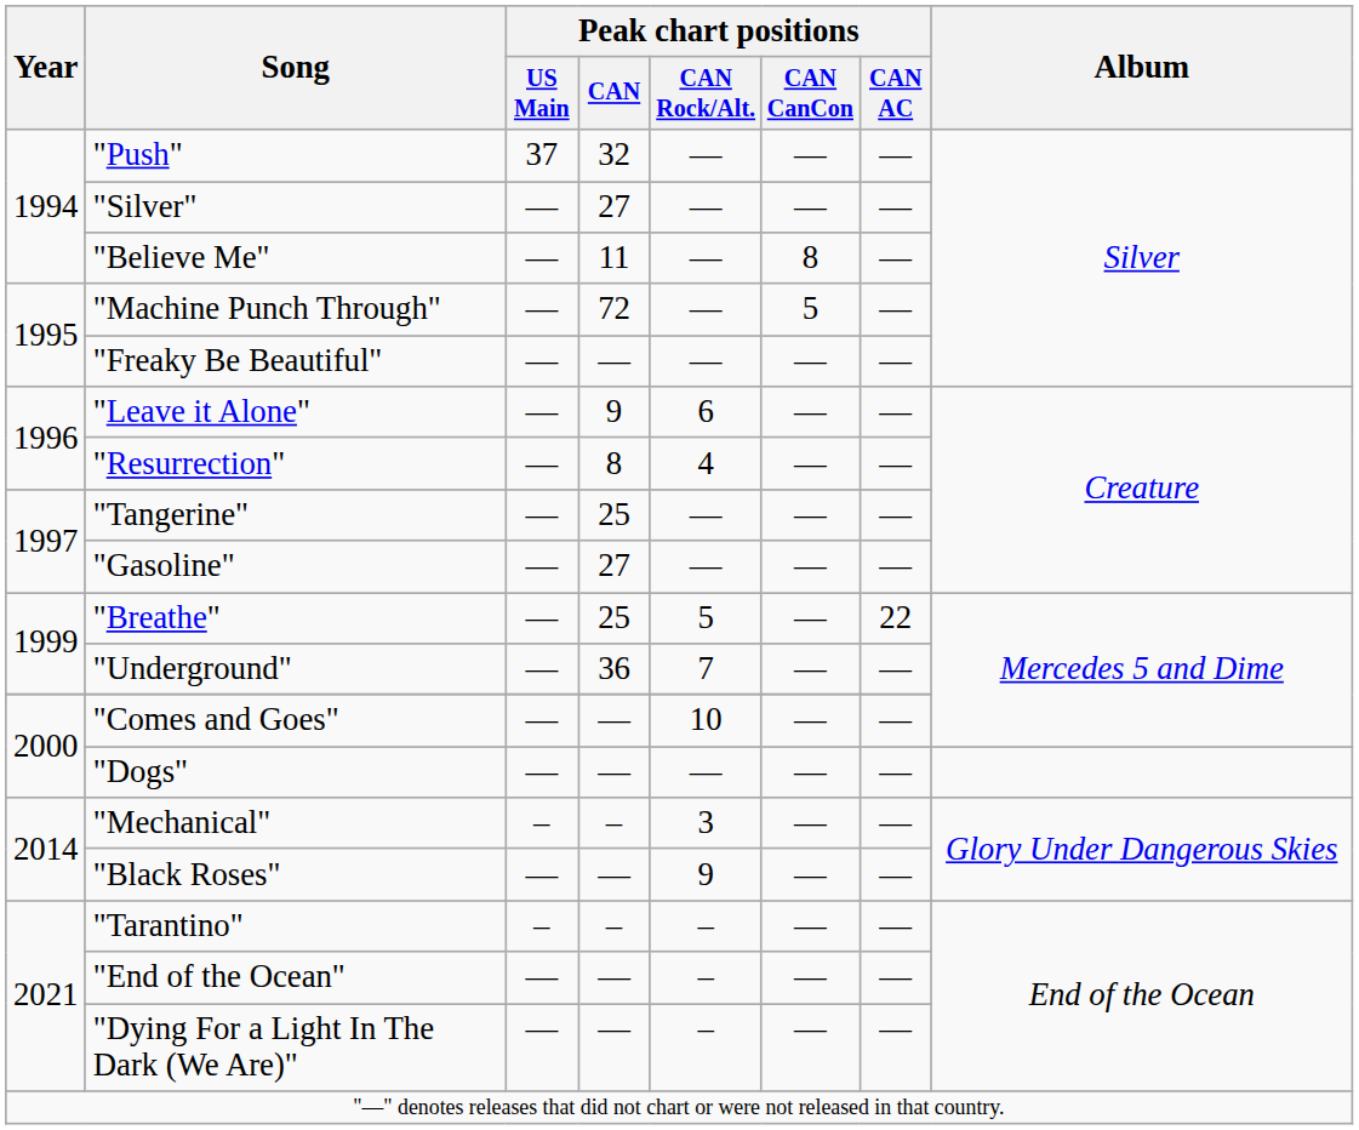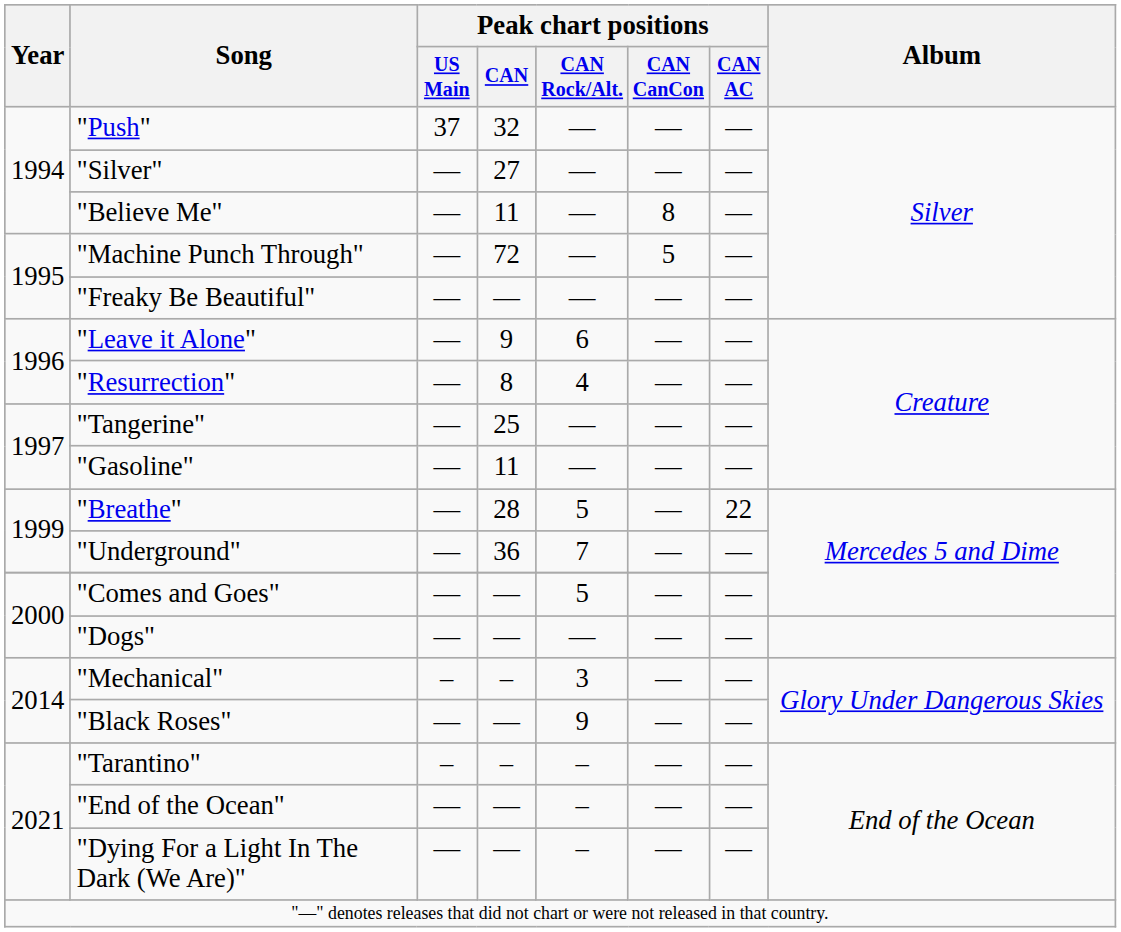 <table class="wikitable">
 <tr>
 <th rowspan="2">Year</th>
 <th rowspan="2" style="width:200px;">Song</th>
 <th colspan="5">Peak chart positions</th>
 <th rowspan="2" style="width:200px;">Album</th>
 </tr>
 <tr>
 <th style="width:2.5em;font-size:75%"><a href='#'>US Main</a><br></th>
 <th style="width:2.5em;font-size:75%"><a href='#'>CAN</a><br></th>
 <th style="width:2.5em;font-size:75%"><a href='#'>CAN Rock/Alt.</a><br></th>
 <th style="width:2.5em;font-size:75%"><a href='#'>CAN CanCon</a><br></th>
 <th style="width:2.5em;font-size:75%"><a href='#'>CAN AC</a><br></th>
 </tr>
 <tr>
 <td rowspan="3">1994</td>
 <td style="text-align:left; vertical-align:top;">"<a href='#'>Push</a>"</td>
 <td style="text-align:center; vertical-align:top;">37</td>
 <td style="text-align:center; vertical-align:top;">32</td>
 <td style="text-align:center; vertical-align:top;">—</td>
 <td style="text-align:center; vertical-align:top;">—</td>
 <td style="text-align:center; vertical-align:top;">—</td>
 <td rowspan="5" style="text-align:center;"><em><a href='#'>Silver</a></em></td>
 </tr>
 <tr>
 <td style="text-align:left; vertical-align:top;">"Silver"</td>
 <td style="text-align:center; vertical-align:top;">—</td>
 <td style="text-align:center; vertical-align:top;">27</td>
 <td style="text-align:center; vertical-align:top;">—</td>
 <td style="text-align:center; vertical-align:top;">—</td>
 <td style="text-align:center; vertical-align:top;">—</td>
 </tr>
 <tr>
 <td style="text-align:left; vertical-align:top;">"Believe Me"</td>
 <td style="text-align:center; vertical-align:top;">—</td>
 <td style="text-align:center; vertical-align:top;">11</td>
 <td style="text-align:center; vertical-align:top;">—</td>
 <td style="text-align:center; vertical-align:top;">8</td>
 <td style="text-align:center; vertical-align:top;">—</td>
 </tr>
 <tr>
 <td rowspan="2">1995</td>
 <td style="text-align:left; ">"Machine Punch Through"</td>
 <td style="text-align:center; ">—</td>
 <td style="text-align:center; ">72</td>
 <td style="text-align:center; ">—</td>
 <td style="text-align:center; ">5</td>
 <td style="text-align:center; ">—</td>
 </tr>
 <tr style="vertical-align:top;">
 <td style="text-align:left; ">"Freaky Be Beautiful"</td>
 <td style="text-align:center; ">—</td>
 <td style="text-align:center; ">—</td>
 <td style="text-align:center; ">—</td>
 <td style="text-align:center; ">—</td>
 <td style="text-align:center; ">—</td>
 </tr>
 <tr>
 <td rowspan="2">1996</td>
 <td style="text-align:left; vertical-align:top;">"<a href='#'>Leave it Alone</a>"</td>
 <td style="text-align:center; vertical-align:top;">—</td>
 <td style="text-align:center; vertical-align:top;">9</td>
 <td style="text-align:center; vertical-align:top;">6</td>
 <td style="text-align:center; vertical-align:top;">—</td>
 <td style="text-align:center; vertical-align:top;">—</td>
 <td rowspan="4" style="text-align:center;"><em><a href='#'>Creature</a></em></td>
 </tr>
 <tr>
 <td style="text-align:left; vertical-align:top;">"<a href='#'>Resurrection</a>"</td>
 <td style="text-align:center; vertical-align:top;">—</td>
 <td style="text-align:center; vertical-align:top;">8</td>
 <td style="text-align:center; vertical-align:top;">4</td>
 <td style="text-align:center; vertical-align:top;">—</td>
 <td style="text-align:center; vertical-align:top;">—</td>
 </tr>
 <tr>
 <td rowspan="2">1997</td>
 <td style="text-align:left; vertical-align:top;">"Tangerine"</td>
 <td style="text-align:center; vertical-align:top;">—</td>
 <td style="text-align:center; vertical-align:top;">25</td>
 <td style="text-align:center; vertical-align:top;">—</td>
 <td style="text-align:center; vertical-align:top;">—</td>
 <td style="text-align:center; vertical-align:top;">—</td>
 </tr>
 <tr>
 <td style="text-align:left; vertical-align:top;">"Gasoline"</td>
 <td style="text-align:center; vertical-align:top;">—</td>
-<td style="text-align:center; vertical-align:top;">27</td>
+<td style="text-align:center; vertical-align:top;">11</td>
 <td style="text-align:center; vertical-align:top;">—</td>
 <td style="text-align:center; vertical-align:top;">—</td>
 <td style="text-align:center; vertical-align:top;">—</td>
 </tr>
 <tr>
 <td rowspan="2">1999</td>
 <td style="text-align:left; vertical-align:top;">"<a href='#'>Breathe</a>"</td>
 <td style="text-align:center; vertical-align:top;">—</td>
-<td style="text-align:center; vertical-align:top;">25</td>
+<td style="text-align:center; vertical-align:top;">28</td>
 <td style="text-align:center; vertical-align:top;">5</td>
 <td style="text-align:center; vertical-align:top;">—</td>
 <td style="text-align:center; vertical-align:top;">22</td>
 <td rowspan="4" style="text-align:center;"><em><a href='#'>Mercedes 5 and Dime</a></em></td>
 </tr>
 <tr style="vertical-align:top;">
 <td style="text-align:left; ">"Underground"</td>
 <td style="text-align:center; ">—</td>
 <td style="text-align:center; ">36</td>
 <td style="text-align:center; ">7</td>
 <td style="text-align:center; ">—</td>
 <td style="text-align:center; ">—</td>
 </tr>
 <tr style="vertical-align:top;">
 </tr>
 <tr>
 <td rowspan="2">2000</td>
 <td style="text-align:left; ">"Comes and Goes"</td>
 <td style="text-align:center; ">—</td>
 <td style="text-align:center; ">—</td>
-<td style="text-align:center; ">10</td>
+<td style="text-align:center; vertical-align:top;">5</td>
 <td style="text-align:center; ">—</td>
 <td style="text-align:center; ">—</td>
 </tr>
 <tr>
 <td style="text-align:left; vertical-align:top;">"Dogs"</td>
 <td style="text-align:center; vertical-align:top;">—</td>
 <td style="text-align:center; vertical-align:top;">—</td>
 <td style="text-align:center; vertical-align:top;">—</td>
 <td style="text-align:center; vertical-align:top;">—</td>
 <td style="text-align:center; vertical-align:top;">—</td>
 </tr>
 <tr>
 <td rowspan="2">2014</td>
 <td style="text-align:left; vertical-align:top;">"Mechanical"</td>
 <td style="text-align:center; vertical-align:top;">–</td>
 <td style="text-align:center; vertical-align:top;">–</td>
 <td style="text-align:center; vertical-align:top;">3</td>
 <td style="text-align:center; vertical-align:top;">—</td>
 <td style="text-align:center; vertical-align:top;">—</td>
 <td rowspan="2" style="text-align:center;"><em><a href='#'>Glory Under Dangerous Skies</a></em></td>
 </tr>
 <tr>
 <td style="text-align:left; vertical-align:top;">"Black Roses"</td>
 <td style="text-align:center; vertical-align:top;">—</td>
 <td style="text-align:center; vertical-align:top;">—</td>
 <td style="text-align:center; vertical-align:top;">9</td>
 <td style="text-align:center; vertical-align:top;">—</td>
 <td style="text-align:center; vertical-align:top;">—</td>
 </tr>
 <tr>
 <td rowspan="3">2021</td>
 <td style="text-align:left; vertical-align:top;">"Tarantino"</td>
 <td style="text-align:center; vertical-align:top;">–</td>
 <td style="text-align:center; vertical-align:top;">–</td>
 <td style="text-align:center; vertical-align:top;">–</td>
 <td style="text-align:center; vertical-align:top;">—</td>
 <td style="text-align:center; vertical-align:top;">—</td>
 <td rowspan="3" style="text-align:center;"><em>End of the Ocean</em></td>
 </tr>
 <tr>
 <td style="text-align:left; vertical-align:top;">"End of the Ocean"</td>
 <td style="text-align:center; vertical-align:top;">—</td>
 <td style="text-align:center; vertical-align:top;">—</td>
 <td style="text-align:center; vertical-align:top;">–</td>
 <td style="text-align:center; vertical-align:top;">—</td>
 <td style="text-align:center; vertical-align:top;">—</td>
 </tr>
 <tr>
 <td style="text-align:left; vertical-align:top;">"Dying For a Light In The Dark (We Are)"</td>
 <td style="text-align:center; vertical-align:top;">—</td>
 <td style="text-align:center; vertical-align:top;">—</td>
 <td style="text-align:center; vertical-align:top;">–</td>
 <td style="text-align:center; vertical-align:top;">—</td>
 <td style="text-align:center; vertical-align:top;">—</td>
 </tr>
 <tr>
 <td colspan="19" style="text-align:center; font-size:8pt;">"—" denotes releases that did not chart or were not released in that country.</td>
 </tr>
 </table>
